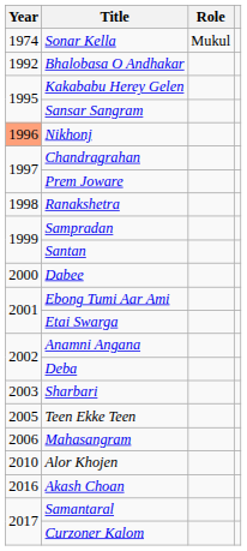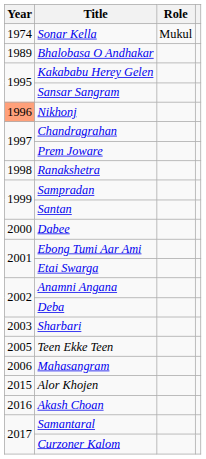 <table class="wikitable sortable">
 <tr>
 <th>Year</th>
 <th>Title</th>
 <th>Role</th>
 <th></th>
 </tr>
 <tr>
 <td>1974</td>
 <td><em><a href='#'>Sonar Kella</a></em></td>
 <td>Mukul</td>
 <td></td>
 </tr>
 <tr>
-<td>1992</td>
+<td>1989</td>
 <td><em><a href='#'>Bhalobasa O Andhakar</a></em></td>
 <td></td>
 <td></td>
 </tr>
 <tr>
 <td rowspan="2">1995</td>
 <td><em><a href='#'>Kakababu Herey Gelen</a></em></td>
 <td></td>
 <td></td>
 </tr>
 <tr>
 <td><em><a href='#'>Sansar Sangram</a></em></td>
 <td></td>
 <td></td>
 </tr>
 <tr>
 <td style="background: lightsalmon;">1996</td>
 <td><em><a href='#'>Nikhonj</a></em></td>
 <td></td>
 <td></td>
 </tr>
 <tr>
 <td rowspan="2">1997</td>
 <td><em><a href='#'>Chandragrahan</a></em></td>
 <td></td>
 <td></td>
 </tr>
 <tr>
 <td><em><a href='#'>Prem Joware</a></em></td>
 <td></td>
 <td></td>
 </tr>
 <tr>
 <td>1998</td>
 <td><em><a href='#'>Ranakshetra</a></em></td>
 <td></td>
 <td></td>
 </tr>
 <tr>
 <td rowspan="2">1999</td>
 <td><em><a href='#'>Sampradan</a></em></td>
 <td></td>
 <td></td>
 </tr>
 <tr>
 <td><em><a href='#'>Santan</a></em></td>
 <td></td>
 <td></td>
 </tr>
 <tr>
 <td>2000</td>
 <td><em><a href='#'>Dabee</a></em></td>
 <td></td>
 <td></td>
 </tr>
 <tr>
 <td rowspan="2">2001</td>
 <td><em><a href='#'>Ebong Tumi Aar Ami</a></em></td>
 <td></td>
 <td></td>
 </tr>
 <tr>
 <td><em><a href='#'>Etai Swarga</a></em></td>
 <td></td>
 <td></td>
 </tr>
 <tr>
 <td rowspan="2">2002</td>
 <td><em><a href='#'>Anamni Angana</a></em></td>
 <td></td>
 <td></td>
 </tr>
 <tr>
 <td><em><a href='#'>Deba</a></em></td>
 <td></td>
 <td></td>
 </tr>
 <tr>
 <td>2003</td>
 <td><em><a href='#'>Sharbari</a></em></td>
 <td></td>
 <td></td>
 </tr>
 <tr>
 <td>2005</td>
 <td><em>Teen Ekke Teen</em></td>
 <td></td>
 <td></td>
 </tr>
 <tr>
 <td>2006</td>
 <td><em><a href='#'>Mahasangram</a></em></td>
 <td></td>
 <td></td>
 </tr>
 <tr>
-<td>2010</td>
+<td>2015</td>
 <td><em>Alor Khojen</em></td>
 <td></td>
 <td></td>
 </tr>
 <tr>
 <td>2016</td>
 <td><em><a href='#'>Akash Choan</a></em></td>
 <td></td>
 <td></td>
 </tr>
 <tr>
 <td rowspan="2">2017</td>
 <td><em><a href='#'>Samantaral</a></em></td>
 <td></td>
 <td></td>
 </tr>
 <tr>
 <td><em><a href='#'>Curzoner Kalom</a></em></td>
 <td></td>
 <td></td>
 </tr>
 </table>
